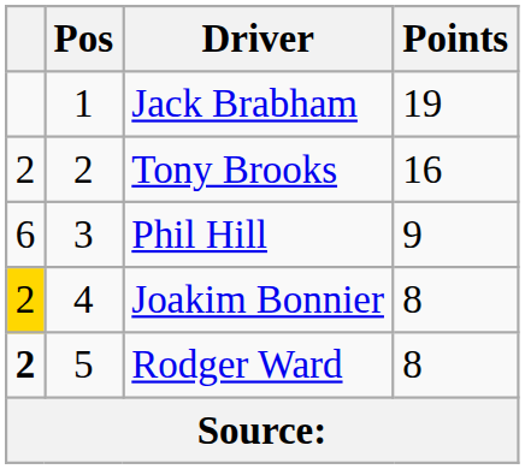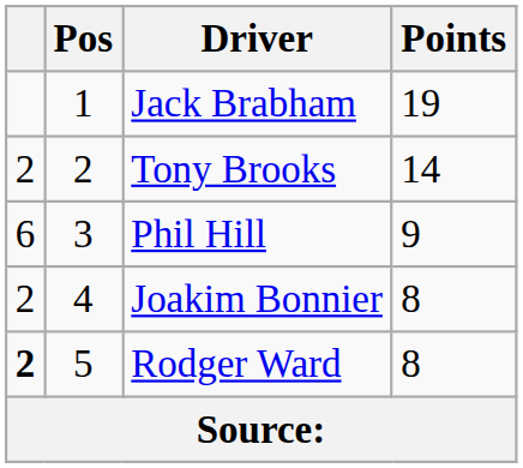 <table class="wikitable" style="font-size: 95%;">
 <tr>
 <th></th>
 <th>Pos</th>
 <th>Driver</th>
 <th>Points</th>
 </tr>
 <tr>
 <td align="left"></td>
 <td align="center">1</td>
 <td> <a href='#'>Jack Brabham</a></td>
 <td align=left>19</td>
 </tr>
 <tr>
 <td align="left"> 2</td>
 <td align="center">2</td>
 <td> <a href='#'>Tony Brooks</a></td>
-<td align=left>16</td>
+<td align=left>14</td>
 </tr>
 <tr>
 <td align="left"> 6</td>
 <td align="center">3</td>
 <td> <a href='#'>Phil Hill</a></td>
 <td align=left>9</td>
 </tr>
 <tr>
-<td align="left" style="background: gold;"> 2</td>
+<td align="left"> 2</td>
 <td align="center">4</td>
 <td> <a href='#'>Joakim Bonnier</a></td>
 <td align=left>8</td>
 </tr>
 <tr>
 <td align="left"><strong> 2</strong></td>
 <td align="center">5</td>
 <td> <a href='#'>Rodger Ward</a></td>
 <td align=left>8</td>
 </tr>
 <tr>
 <th colspan=4>Source:</th>
 </tr>
 </table>
